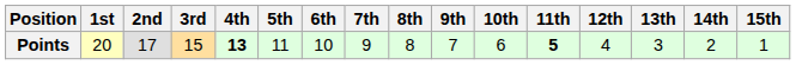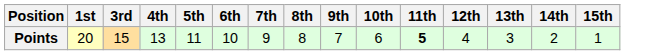 <table class="wikitable" style="font-size:85%; text-align:center">
 <tr>
 <th>Position</th>
 <th> 1st </th>
-<th> 2nd </th>
 <th> 3rd </th>
 <th> 4th </th>
 <th> 5th </th>
 <th> 6th </th>
 <th> 7th </th>
 <th> 8th </th>
 <th> 9th </th>
 <th> 10th </th>
 <th> 11th </th>
 <th> 12th </th>
 <th> 13th </th>
 <th> 14th </th>
 <th> 15th </th>
 </tr>
 <tr>
 <th>Points</th>
 <td style="background:#FFFFBF">20</td>
-<td style="background:#DFDFDF">17</td>
 <td style="background:#FFDF9F">15</td>
-<td style="background:#DFFFDF"><strong>13</strong></td>
+<td style="background:#DFFFDF">13</td>
 <td style="background:#DFFFDF">11</td>
 <td style="background:#DFFFDF">10</td>
 <td style="background:#DFFFDF">9</td>
 <td style="background:#DFFFDF">8</td>
 <td style="background:#DFFFDF">7</td>
 <td style="background:#DFFFDF">6</td>
 <td style="background:#DFFFDF"><strong>5</strong></td>
 <td style="background:#DFFFDF">4</td>
 <td style="background:#DFFFDF">3</td>
 <td style="background:#DFFFDF">2</td>
 <td style="background:#DFFFDF">1</td>
 </tr>
 </table>
